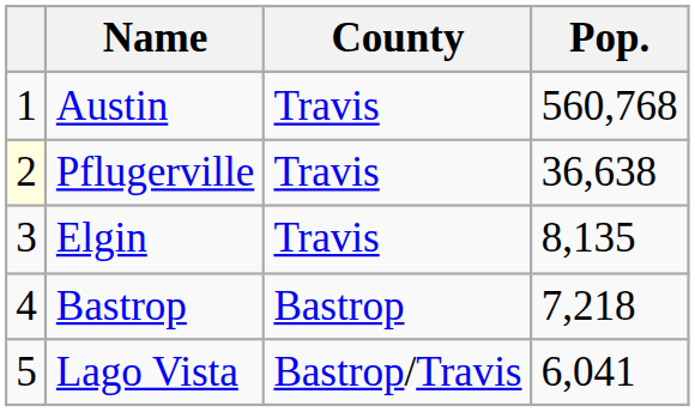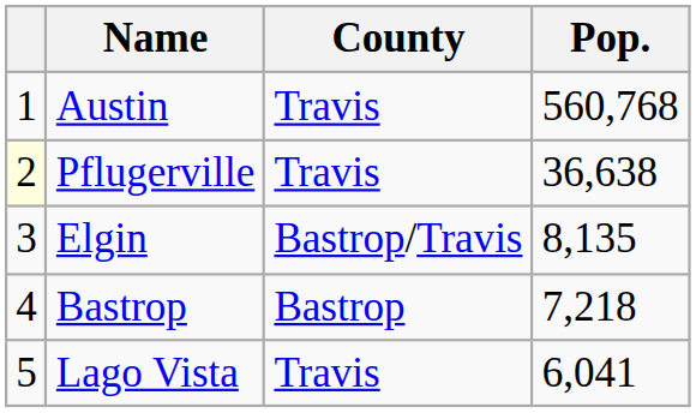 <table class="wikitable sortable">
 <tr>
 <th></th>
 <th>Name</th>
 <th>County</th>
 <th>Pop.</th>
 </tr>
 <tr>
 <td>1</td>
 <td><a href='#'>Austin</a></td>
 <td><a href='#'>Travis</a></td>
 <td>560,768</td>
 </tr>
 <tr>
 <td style="background: lightyellow;">2</td>
 <td><a href='#'>Pflugerville</a></td>
 <td><a href='#'>Travis</a></td>
 <td>36,638</td>
 </tr>
 <tr>
 <td>3</td>
 <td><a href='#'>Elgin</a></td>
-<td><a href='#'>Travis</a></td>
+<td><a href='#'>Bastrop</a>/<a href='#'>Travis</a></td>
 <td>8,135</td>
 </tr>
 <tr>
 <td>4</td>
 <td><a href='#'>Bastrop</a></td>
 <td><a href='#'>Bastrop</a></td>
 <td>7,218</td>
 </tr>
 <tr>
 <td>5</td>
 <td><a href='#'>Lago Vista</a></td>
-<td><a href='#'>Bastrop</a>/<a href='#'>Travis</a></td>
+<td><a href='#'>Travis</a></td>
 <td>6,041</td>
 </tr>
 </table>
